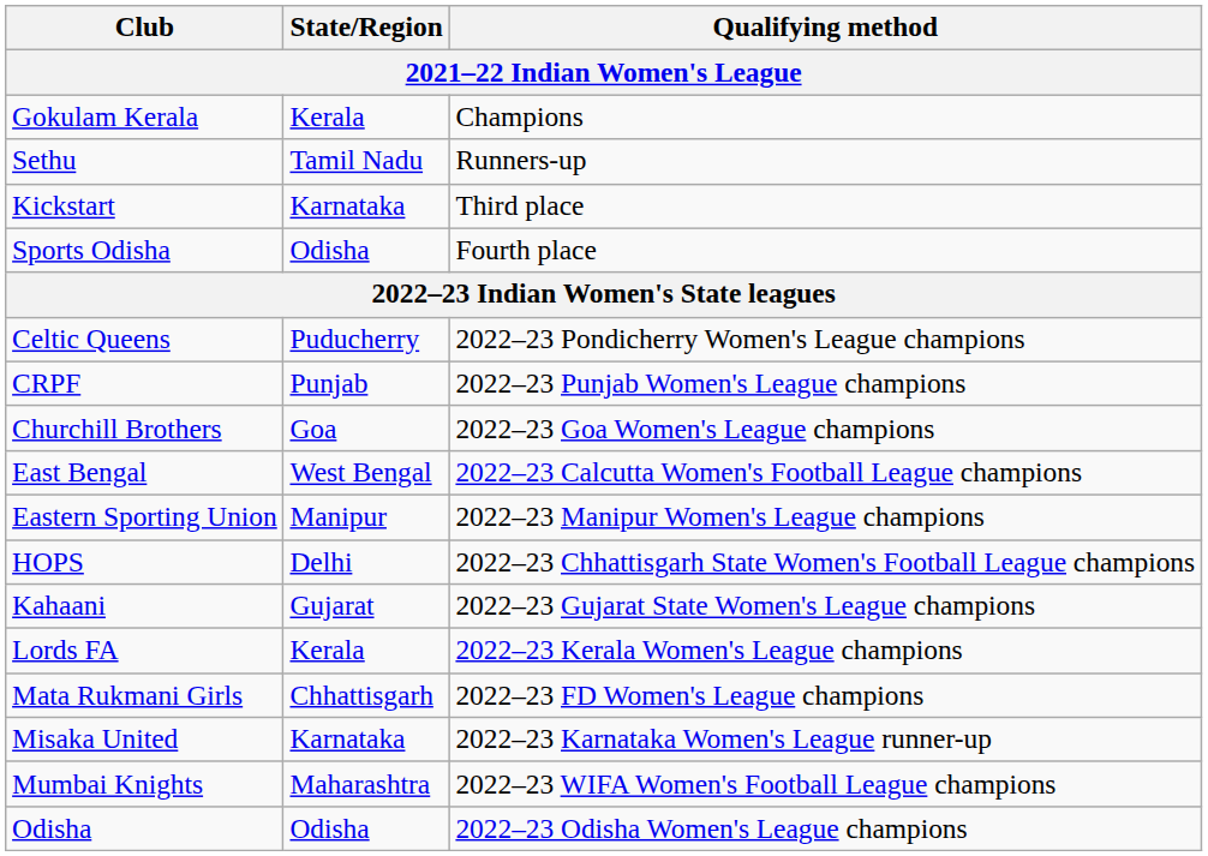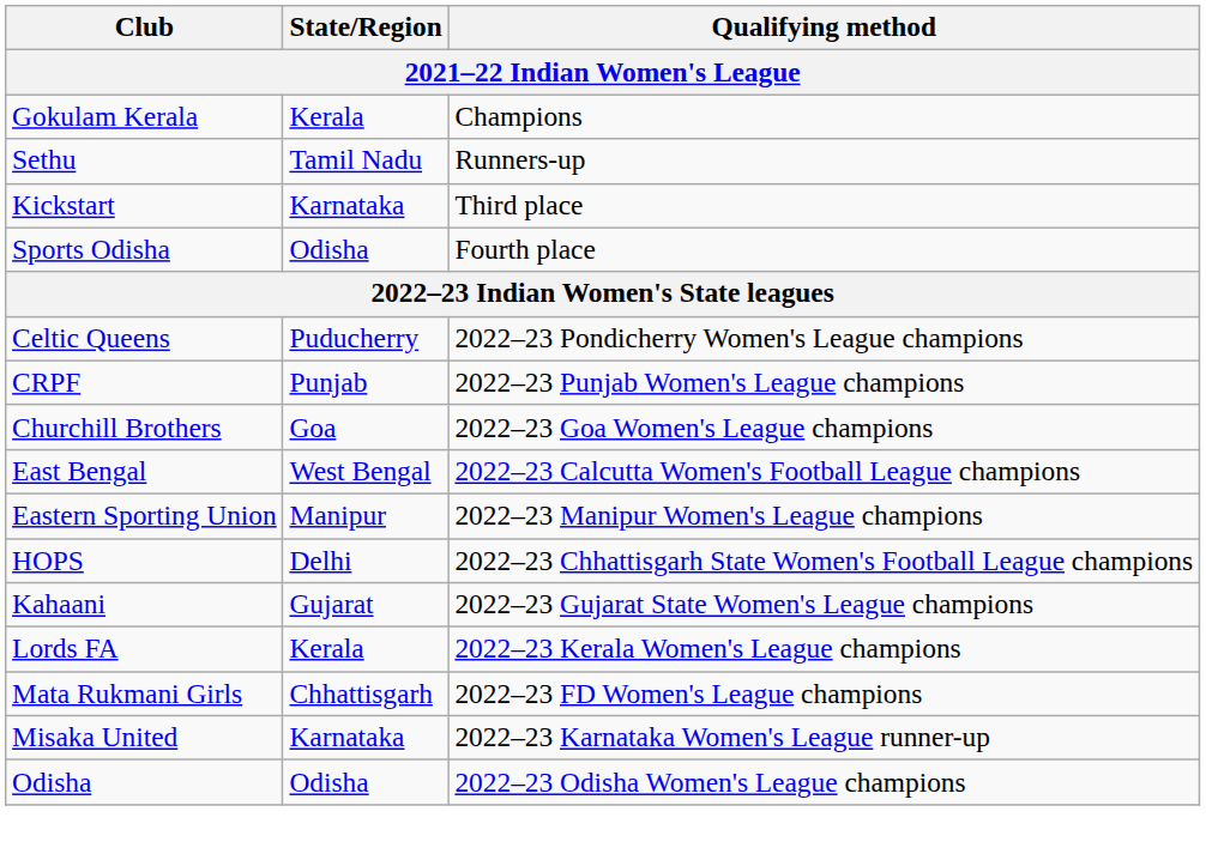 <table class="wikitable sortable">
 <tr>
 <th>Club</th>
 <th>State/Region</th>
 <th>Qualifying method</th>
 </tr>
 <tr>
 <th colspan="3" style="text-align:center;"><a href='#'>2021–22 Indian Women's League</a></th>
 </tr>
 <tr>
 <td><a href='#'>Gokulam Kerala</a></td>
 <td><a href='#'>Kerala</a></td>
 <td>Champions</td>
 </tr>
 <tr>
 <td><a href='#'>Sethu</a></td>
 <td><a href='#'>Tamil Nadu</a></td>
 <td>Runners-up</td>
 </tr>
 <tr>
 <td><a href='#'>Kickstart</a></td>
 <td><a href='#'>Karnataka</a></td>
 <td>Third place</td>
 </tr>
 <tr>
 <td><a href='#'>Sports Odisha</a></td>
 <td><a href='#'>Odisha</a></td>
 <td>Fourth place</td>
 </tr>
 <tr>
 <th colspan="3" style="text-align:center;">2022–23 Indian Women's State leagues</th>
 </tr>
 <tr>
 <td><a href='#'>Celtic Queens</a></td>
 <td><a href='#'>Puducherry</a></td>
 <td>2022–23 Pondicherry Women's League champions</td>
 </tr>
 <tr>
 <td><a href='#'>CRPF</a></td>
 <td><a href='#'>Punjab</a></td>
 <td>2022–23 <a href='#'>Punjab Women's League</a> champions</td>
 </tr>
 <tr>
 <td><a href='#'>Churchill Brothers</a></td>
 <td><a href='#'>Goa</a></td>
 <td>2022–23 <a href='#'>Goa Women's League</a> champions</td>
 </tr>
 <tr>
 <td><a href='#'>East Bengal</a></td>
 <td><a href='#'>West Bengal</a></td>
 <td><a href='#'>2022–23 Calcutta Women's Football League</a> champions</td>
 </tr>
 <tr>
 <td><a href='#'>Eastern Sporting Union</a></td>
 <td><a href='#'>Manipur</a></td>
 <td>2022–23 <a href='#'>Manipur Women's League</a> champions</td>
 </tr>
 <tr>
 <td><a href='#'>HOPS</a></td>
 <td><a href='#'>Delhi</a></td>
 <td>2022–23 <a href='#'>Chhattisgarh State Women's Football League</a> champions</td>
 </tr>
 <tr>
 <td><a href='#'>Kahaani</a></td>
 <td><a href='#'>Gujarat</a></td>
 <td>2022–23 <a href='#'>Gujarat State Women's League</a> champions</td>
 </tr>
 <tr>
 <td><a href='#'>Lords FA</a></td>
 <td><a href='#'>Kerala</a></td>
 <td><a href='#'>2022–23 Kerala Women's League</a> champions</td>
 </tr>
 <tr>
 <td><a href='#'>Mata Rukmani Girls</a></td>
 <td><a href='#'>Chhattisgarh</a></td>
 <td>2022–23 <a href='#'>FD Women's League</a> champions</td>
 </tr>
 <tr>
 <td><a href='#'>Misaka United</a></td>
 <td><a href='#'>Karnataka</a></td>
 <td>2022–23 <a href='#'>Karnataka Women's League</a> runner-up</td>
 </tr>
 <tr>
-<td><a href='#'>Mumbai Knights</a></td>
-<td><a href='#'>Maharashtra</a></td>
-<td>2022–23 <a href='#'>WIFA Women's Football League</a> champions</td>
-</tr>
-<tr>
 <td><a href='#'>Odisha</a></td>
 <td><a href='#'>Odisha</a></td>
 <td><a href='#'>2022–23 Odisha Women's League</a> champions</td>
 </tr>
 </table>
